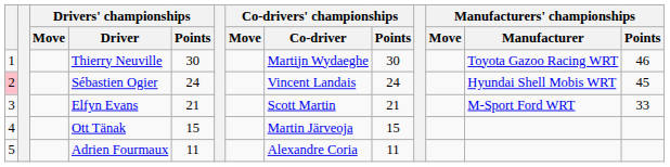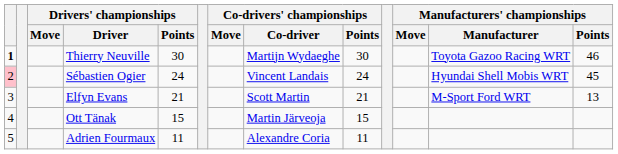 <table class="wikitable" style="font-size:85%;">
 <tr>
 <th rowspan="2"></th>
 <th rowspan="7" style="width:5px;"></th>
 <th colspan="3">Drivers' championships</th>
 <th rowspan="7" style="width:5px;"></th>
 <th colspan="3" nowrap>Co-drivers' championships</th>
 <th rowspan="7" style="width:5px;"></th>
 <th colspan="3" nowrap>Manufacturers' championships</th>
 </tr>
 <tr>
 <th>Move</th>
 <th>Driver</th>
 <th>Points</th>
 <th>Move</th>
 <th>Co-driver</th>
 <th>Points</th>
 <th>Move</th>
 <th>Manufacturer</th>
 <th>Points</th>
 </tr>
 <tr>
-<td align="center">1</td>
+<td align="center"><strong>1</strong></td>
 <td align="center"></td>
 <td><a href='#'>Thierry Neuville</a></td>
 <td align="center">30</td>
 <td align="center"></td>
 <td><a href='#'>Martijn Wydaeghe</a></td>
 <td align="center">30</td>
 <td align="center"></td>
 <td><a href='#'>Toyota Gazoo Racing WRT</a></td>
 <td align="center">46</td>
 </tr>
 <tr>
 <td align="center" style="background: pink;">2</td>
 <td align="center"></td>
 <td><a href='#'>Sébastien Ogier</a></td>
 <td align="center">24</td>
 <td align="center"></td>
 <td><a href='#'>Vincent Landais</a></td>
 <td align="center">24</td>
 <td align="center"></td>
 <td><a href='#'>Hyundai Shell Mobis WRT</a></td>
 <td align="center">45</td>
 </tr>
 <tr>
 <td align="center">3</td>
 <td align="center"></td>
 <td><a href='#'>Elfyn Evans</a></td>
 <td align="center">21</td>
 <td align="center"></td>
 <td><a href='#'>Scott Martin</a></td>
 <td align="center">21</td>
 <td align="center"></td>
 <td><a href='#'>M-Sport Ford WRT</a></td>
-<td align="center">33</td>
+<td align="center">13</td>
 </tr>
 <tr>
 <td align="center">4</td>
 <td align="center"></td>
 <td><a href='#'>Ott Tänak</a></td>
 <td align="center">15</td>
 <td align="center"></td>
 <td><a href='#'>Martin Järveoja</a></td>
 <td align="center">15</td>
 <td></td>
 <td></td>
 <td></td>
 </tr>
 <tr>
 <td align="center">5</td>
 <td align="center"></td>
 <td><a href='#'>Adrien Fourmaux</a></td>
 <td align="center">11</td>
 <td align="center"></td>
 <td><a href='#'>Alexandre Coria</a></td>
 <td align="center">11</td>
 <td></td>
 <td></td>
 <td></td>
 </tr>
 </table>
